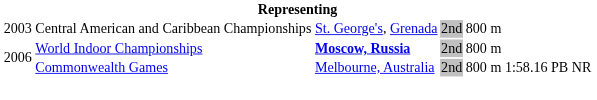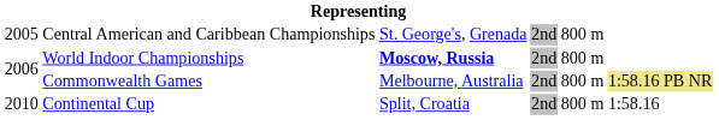 <table>
 <tr>
 <th colspan="6">Representing </th>
 </tr>
 <tr>
-<td>2003</td>
+<td>2005</td>
 <td>Central American and Caribbean Championships</td>
 <td><a href='#'>St. George's</a>, <a href='#'>Grenada</a></td>
 <td bgcolor="silver">2nd</td>
 <td>800 m</td>
 <td></td>
 </tr>
 <tr>
 <td rowspan=2>2006</td>
 <td><a href='#'>World Indoor Championships</a></td>
 <td><strong><a href='#'>Moscow, Russia</a></strong></td>
 <td bgcolor="silver">2nd</td>
 <td>800 m</td>
 <td></td>
 </tr>
 <tr>
 <td><a href='#'>Commonwealth Games</a></td>
 <td><a href='#'>Melbourne, Australia</a></td>
 <td bgcolor="silver">2nd</td>
 <td>800 m</td>
-<td>1:58.16 PB NR</td>
+<td style="background: khaki;">1:58.16 PB NR</td>
+</tr>
+<tr>
+<td>2010</td>
+<td><a href='#'>Continental Cup</a></td>
+<td><a href='#'>Split, Croatia</a></td>
+<td bgcolor="silver" align="center">2nd</td>
+<td>800 m</td>
+<td>1:58.16</td>
 </tr>
 </table>
